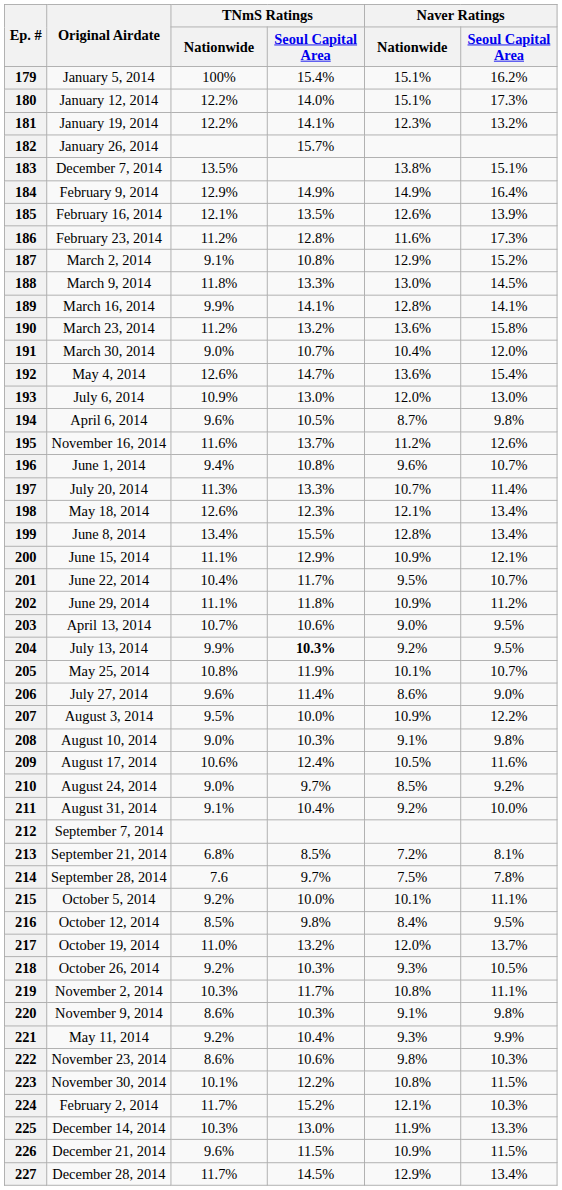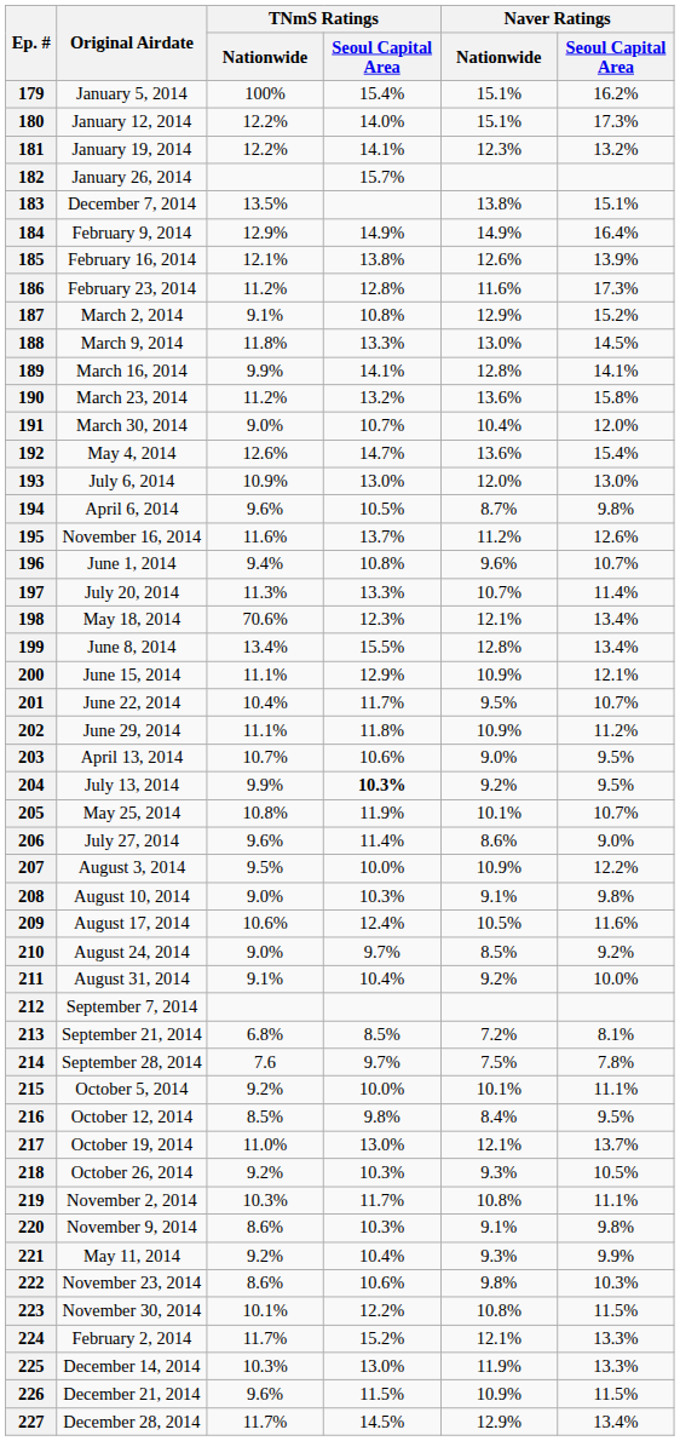 <table class=wikitable style="text-align:center">
 <tr>
 <th rowspan="2" style="width:40px;">Ep. #</th>
 <th rowspan="2" style="width:130px;">Original Airdate</th>
 <th colspan="2">TNmS Ratings</th>
 <th colspan="2">Naver Ratings</th>
 </tr>
 <tr>
 <th width=100>Nationwide</th>
 <th width=100><a href='#'>Seoul Capital Area</a></th>
 <th width=100>Nationwide</th>
 <th width=100><a href='#'>Seoul Capital Area</a></th>
 </tr>
 <tr>
 <th>179</th>
 <td>January 5, 2014</td>
 <td>100%</td>
 <td>15.4%</td>
 <td>15.1%</td>
 <td>16.2%</td>
 </tr>
 <tr>
 <th>180</th>
 <td>January 12, 2014</td>
 <td>12.2%</td>
 <td>14.0%</td>
 <td>15.1%</td>
 <td>17.3%</td>
 </tr>
 <tr>
 <th>181</th>
 <td>January 19, 2014</td>
 <td>12.2%</td>
 <td>14.1%</td>
 <td>12.3%</td>
 <td>13.2%</td>
 </tr>
 <tr>
 <th>182</th>
 <td>January 26, 2014</td>
 <td></td>
 <td>15.7%</td>
 <td></td>
 <td></td>
 </tr>
 <tr>
 <th>183</th>
 <td>December 7, 2014</td>
 <td>13.5%</td>
 <td></td>
 <td>13.8%</td>
 <td>15.1%</td>
 </tr>
 <tr>
 <th>184</th>
 <td>February 9, 2014</td>
 <td>12.9%</td>
 <td>14.9%</td>
 <td>14.9%</td>
 <td>16.4%</td>
 </tr>
 <tr>
 <th>185</th>
 <td>February 16, 2014</td>
 <td>12.1%</td>
-<td>13.5%</td>
+<td>13.8%</td>
 <td>12.6%</td>
 <td>13.9%</td>
 </tr>
 <tr>
 <th>186</th>
 <td>February 23, 2014</td>
 <td>11.2%</td>
 <td>12.8%</td>
 <td>11.6%</td>
 <td>17.3%</td>
 </tr>
 <tr>
 <th>187</th>
 <td>March 2, 2014</td>
 <td>9.1%</td>
 <td>10.8%</td>
 <td>12.9%</td>
 <td>15.2%</td>
 </tr>
 <tr>
 <th>188</th>
 <td>March 9, 2014</td>
 <td>11.8%</td>
 <td>13.3%</td>
 <td>13.0%</td>
 <td>14.5%</td>
 </tr>
 <tr>
 <th>189</th>
 <td>March 16, 2014</td>
 <td>9.9%</td>
 <td>14.1%</td>
 <td>12.8%</td>
 <td>14.1%</td>
 </tr>
 <tr>
 <th>190</th>
 <td>March 23, 2014</td>
 <td>11.2%</td>
 <td>13.2%</td>
 <td>13.6%</td>
 <td>15.8%</td>
 </tr>
 <tr>
 <th>191</th>
 <td>March 30, 2014</td>
 <td>9.0%</td>
 <td>10.7%</td>
 <td>10.4%</td>
 <td>12.0%</td>
 </tr>
 <tr>
 <th>192</th>
 <td>May 4, 2014</td>
 <td>12.6%</td>
 <td>14.7%</td>
 <td>13.6%</td>
 <td>15.4%</td>
 </tr>
 <tr>
 <th>193</th>
 <td>July 6, 2014</td>
 <td>10.9%</td>
 <td>13.0%</td>
 <td>12.0%</td>
 <td>13.0%</td>
 </tr>
 <tr>
 <th>194</th>
 <td>April 6, 2014</td>
 <td>9.6%</td>
 <td>10.5%</td>
 <td>8.7%</td>
 <td>9.8%</td>
 </tr>
 <tr>
 <th>195</th>
 <td>November 16, 2014</td>
 <td>11.6%</td>
 <td>13.7%</td>
 <td>11.2%</td>
 <td>12.6%</td>
 </tr>
 <tr>
 <th>196</th>
 <td>June 1, 2014</td>
 <td>9.4%</td>
 <td>10.8%</td>
 <td>9.6%</td>
 <td>10.7%</td>
 </tr>
 <tr>
 <th>197</th>
 <td>July 20, 2014</td>
 <td>11.3%</td>
 <td>13.3%</td>
 <td>10.7%</td>
 <td>11.4%</td>
 </tr>
 <tr>
 <th>198</th>
 <td>May 18, 2014</td>
-<td>12.6%</td>
+<td>70.6%</td>
 <td>12.3%</td>
 <td>12.1%</td>
 <td>13.4%</td>
 </tr>
 <tr>
 <th>199</th>
 <td>June 8, 2014</td>
 <td>13.4%</td>
 <td>15.5%</td>
 <td>12.8%</td>
 <td>13.4%</td>
 </tr>
 <tr>
 <th>200</th>
 <td>June 15, 2014</td>
 <td>11.1%</td>
 <td>12.9%</td>
 <td>10.9%</td>
 <td>12.1%</td>
 </tr>
 <tr>
 <th>201</th>
 <td>June 22, 2014</td>
 <td>10.4%</td>
 <td>11.7%</td>
 <td>9.5%</td>
 <td>10.7%</td>
 </tr>
 <tr>
 <th>202</th>
 <td>June 29, 2014</td>
 <td>11.1%</td>
 <td>11.8%</td>
 <td>10.9%</td>
 <td>11.2%</td>
 </tr>
 <tr>
 <th>203</th>
 <td>April 13, 2014</td>
 <td>10.7%</td>
 <td>10.6%</td>
 <td>9.0%</td>
 <td>9.5%</td>
 </tr>
 <tr>
 <th>204</th>
 <td>July 13, 2014</td>
 <td>9.9%</td>
 <td><strong>10.3%</strong></td>
 <td>9.2%</td>
 <td>9.5%</td>
 </tr>
 <tr>
 <th>205</th>
 <td>May 25, 2014</td>
 <td>10.8%</td>
 <td>11.9%</td>
 <td>10.1%</td>
 <td>10.7%</td>
 </tr>
 <tr>
 <th>206</th>
 <td>July 27, 2014</td>
 <td>9.6%</td>
 <td>11.4%</td>
 <td>8.6%</td>
 <td>9.0%</td>
 </tr>
 <tr>
 <th>207</th>
 <td>August 3, 2014</td>
 <td>9.5%</td>
 <td>10.0%</td>
 <td>10.9%</td>
 <td>12.2%</td>
 </tr>
 <tr>
 <th>208</th>
 <td>August 10, 2014</td>
 <td>9.0%</td>
 <td>10.3%</td>
 <td>9.1%</td>
 <td>9.8%</td>
 </tr>
 <tr>
 <th>209</th>
 <td>August 17, 2014</td>
 <td>10.6%</td>
 <td>12.4%</td>
 <td>10.5%</td>
 <td>11.6%</td>
 </tr>
 <tr>
 <th>210</th>
 <td>August 24, 2014</td>
 <td>9.0%</td>
 <td>9.7%</td>
 <td>8.5%</td>
 <td>9.2%</td>
 </tr>
 <tr>
 <th>211</th>
 <td>August 31, 2014</td>
 <td>9.1%</td>
 <td>10.4%</td>
 <td>9.2%</td>
 <td>10.0%</td>
 </tr>
 <tr>
 <th>212</th>
 <td>September 7, 2014</td>
 <td></td>
 <td></td>
 <td></td>
 <td></td>
 </tr>
 <tr>
 <th>213</th>
 <td>September 21, 2014</td>
 <td>6.8%</td>
 <td>8.5%</td>
 <td>7.2%</td>
 <td>8.1%</td>
 </tr>
 <tr>
 <th>214</th>
 <td>September 28, 2014</td>
 <td>7.6</td>
 <td>9.7%</td>
 <td>7.5%</td>
 <td>7.8%</td>
 </tr>
 <tr>
 <th>215</th>
 <td>October 5, 2014</td>
 <td>9.2%</td>
 <td>10.0%</td>
 <td>10.1%</td>
 <td>11.1%</td>
 </tr>
 <tr>
 <th>216</th>
 <td>October 12, 2014</td>
 <td>8.5%</td>
 <td>9.8%</td>
 <td>8.4%</td>
 <td>9.5%</td>
 </tr>
 <tr>
 <th>217</th>
 <td>October 19, 2014</td>
 <td>11.0%</td>
-<td>13.2%</td>
-<td>12.0%</td>
+<td>13.0%</td>
+<td>12.1%</td>
 <td>13.7%</td>
 </tr>
 <tr>
 <th>218</th>
 <td>October 26, 2014</td>
 <td>9.2%</td>
 <td>10.3%</td>
 <td>9.3%</td>
 <td>10.5%</td>
 </tr>
 <tr>
 <th>219</th>
 <td>November 2, 2014</td>
 <td>10.3%</td>
 <td>11.7%</td>
 <td>10.8%</td>
 <td>11.1%</td>
 </tr>
 <tr>
 <th>220</th>
 <td>November 9, 2014</td>
 <td>8.6%</td>
 <td>10.3%</td>
 <td>9.1%</td>
 <td>9.8%</td>
 </tr>
 <tr>
 <th>221</th>
 <td>May 11, 2014</td>
 <td>9.2%</td>
 <td>10.4%</td>
 <td>9.3%</td>
 <td>9.9%</td>
 </tr>
 <tr>
 <th>222</th>
 <td>November 23, 2014</td>
 <td>8.6%</td>
 <td>10.6%</td>
 <td>9.8%</td>
 <td>10.3%</td>
 </tr>
 <tr>
 <th>223</th>
 <td>November 30, 2014</td>
 <td>10.1%</td>
 <td>12.2%</td>
 <td>10.8%</td>
 <td>11.5%</td>
 </tr>
 <tr>
 <th>224</th>
 <td>February 2, 2014</td>
 <td>11.7%</td>
 <td>15.2%</td>
 <td>12.1%</td>
-<td>10.3%</td>
+<td>13.3%</td>
 </tr>
 <tr>
 <th>225</th>
 <td>December 14, 2014</td>
 <td>10.3%</td>
 <td>13.0%</td>
 <td>11.9%</td>
 <td>13.3%</td>
 </tr>
 <tr>
 <th>226</th>
 <td>December 21, 2014</td>
 <td>9.6%</td>
 <td>11.5%</td>
 <td>10.9%</td>
 <td>11.5%</td>
 </tr>
 <tr>
 <th>227</th>
 <td>December 28, 2014</td>
 <td>11.7%</td>
 <td>14.5%</td>
 <td>12.9%</td>
 <td>13.4%</td>
 </tr>
 </table>
